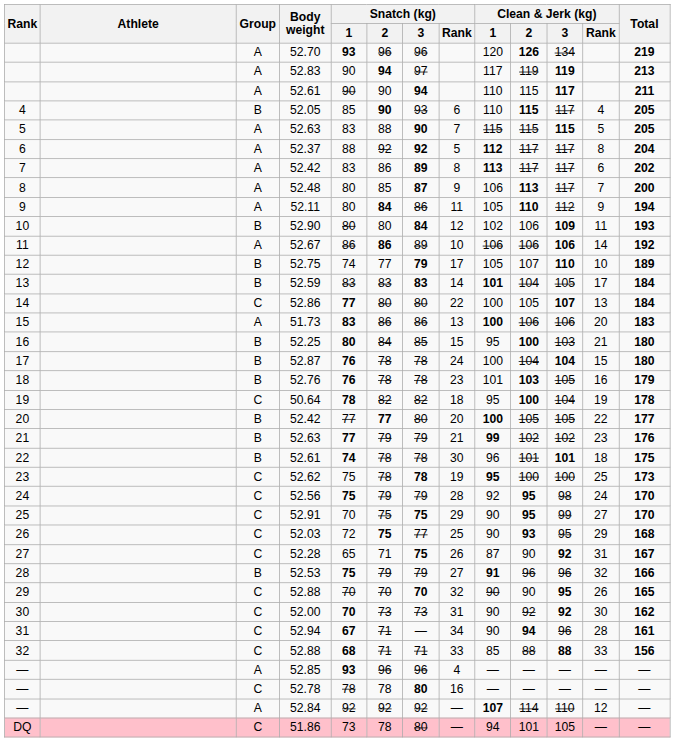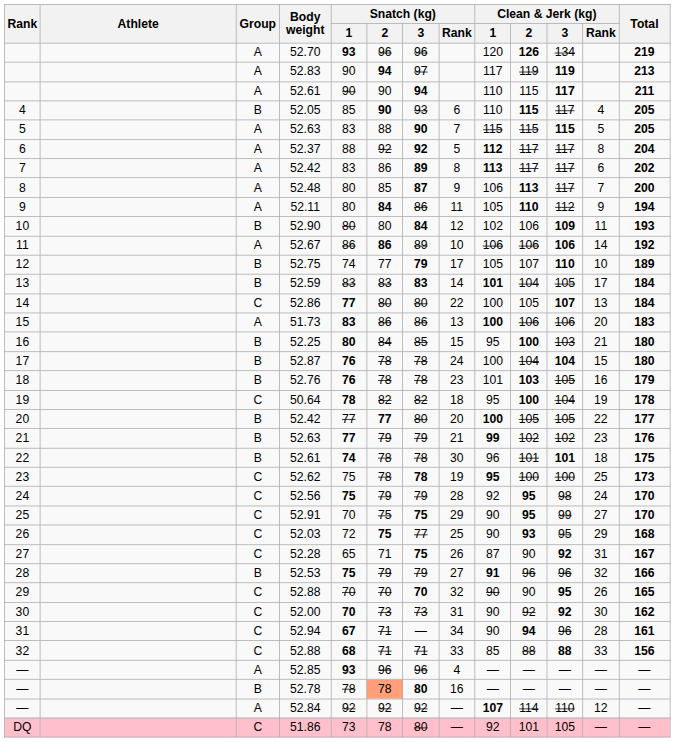 <table class = "wikitable" style="text-align:center;">
 <tr>
 <th rowspan=2 width=40>Rank</th>
 <th rowspan=2 width=250>Athlete</th>
 <th rowspan=2 width=50>Group</th>
 <th rowspan=2 width=60>Body weight</th>
 <th colspan=4>Snatch (kg)</th>
 <th colspan=4>Clean & Jerk (kg)</th>
 <th rowspan=2 width=60>Total</th>
 </tr>
 <tr>
 <th width=40>1</th>
 <th width=40>2</th>
 <th width=40>3</th>
 <th width=40>Rank</th>
 <th width=40>1</th>
 <th width=40>2</th>
 <th width=40>3</th>
 <th width=40>Rank</th>
 </tr>
 <tr>
 <td></td>
 <td align=left></td>
 <td>A</td>
 <td>52.70</td>
 <td><strong>93</strong></td>
 <td><s>96</s></td>
 <td><s>96</s></td>
 <td></td>
 <td>120</td>
 <td><strong>126</strong></td>
 <td><s>134</s></td>
 <td></td>
 <td><strong>219</strong></td>
 </tr>
 <tr>
 <td></td>
 <td align=left></td>
 <td>A</td>
 <td>52.83</td>
 <td>90</td>
 <td><strong>94</strong></td>
 <td><s>97</s></td>
 <td></td>
 <td>117</td>
 <td><s>119</s></td>
 <td><strong>119</strong></td>
 <td></td>
 <td><strong>213</strong></td>
 </tr>
 <tr>
 <td></td>
 <td align=left></td>
 <td>A</td>
 <td>52.61</td>
 <td><s>90</s></td>
 <td>90</td>
 <td><strong>94</strong></td>
 <td></td>
 <td>110</td>
 <td>115</td>
 <td><strong>117</strong></td>
 <td></td>
 <td><strong>211</strong></td>
 </tr>
 <tr>
 <td>4</td>
 <td align=left></td>
 <td>B</td>
 <td>52.05</td>
 <td>85</td>
 <td><strong>90</strong></td>
 <td><s>93</s></td>
 <td>6</td>
 <td>110</td>
 <td><strong>115</strong></td>
 <td><s>117</s></td>
 <td>4</td>
 <td><strong>205</strong></td>
 </tr>
 <tr>
 <td>5</td>
 <td align=left></td>
 <td>A</td>
 <td>52.63</td>
 <td>83</td>
 <td>88</td>
 <td><strong>90</strong></td>
 <td>7</td>
 <td><s>115</s></td>
 <td><s>115</s></td>
 <td><strong>115</strong></td>
 <td>5</td>
 <td><strong>205</strong></td>
 </tr>
 <tr>
 <td>6</td>
 <td align=left></td>
 <td>A</td>
 <td>52.37</td>
 <td>88</td>
 <td><s>92</s></td>
 <td><strong>92</strong></td>
 <td>5</td>
 <td><strong>112</strong></td>
 <td><s>117</s></td>
 <td><s>117</s></td>
 <td>8</td>
 <td><strong>204</strong></td>
 </tr>
 <tr>
 <td>7</td>
 <td align=left></td>
 <td>A</td>
 <td>52.42</td>
 <td>83</td>
 <td>86</td>
 <td><strong>89</strong></td>
 <td>8</td>
 <td><strong>113</strong></td>
 <td><s>117</s></td>
 <td><s>117</s></td>
 <td>6</td>
 <td><strong>202</strong></td>
 </tr>
 <tr>
 <td>8</td>
 <td align=left></td>
 <td>A</td>
 <td>52.48</td>
 <td>80</td>
 <td>85</td>
 <td><strong>87</strong></td>
 <td>9</td>
 <td>106</td>
 <td><strong>113</strong></td>
 <td><s>117</s></td>
 <td>7</td>
 <td><strong>200</strong></td>
 </tr>
 <tr>
 <td>9</td>
 <td align=left></td>
 <td>A</td>
 <td>52.11</td>
 <td>80</td>
 <td><strong>84</strong></td>
 <td><s>86</s></td>
 <td>11</td>
 <td>105</td>
 <td><strong>110</strong></td>
 <td><s>112</s></td>
 <td>9</td>
 <td><strong>194</strong></td>
 </tr>
 <tr>
 <td>10</td>
 <td align=left></td>
 <td>B</td>
 <td>52.90</td>
 <td><s>80</s></td>
 <td>80</td>
 <td><strong>84</strong></td>
 <td>12</td>
 <td>102</td>
 <td>106</td>
 <td><strong>109</strong></td>
 <td>11</td>
 <td><strong>193</strong></td>
 </tr>
 <tr>
 <td>11</td>
 <td align=left></td>
 <td>A</td>
 <td>52.67</td>
 <td><s>86</s></td>
 <td><strong>86</strong></td>
 <td><s>89</s></td>
 <td>10</td>
 <td><s>106</s></td>
 <td><s>106</s></td>
 <td><strong>106</strong></td>
 <td>14</td>
 <td><strong>192</strong></td>
 </tr>
 <tr>
 <td>12</td>
 <td align=left></td>
 <td>B</td>
 <td>52.75</td>
 <td>74</td>
 <td>77</td>
 <td><strong>79</strong></td>
 <td>17</td>
 <td>105</td>
 <td>107</td>
 <td><strong>110</strong></td>
 <td>10</td>
 <td><strong>189</strong></td>
 </tr>
 <tr>
 <td>13</td>
 <td align=left></td>
 <td>B</td>
 <td>52.59</td>
 <td><s>83</s></td>
 <td><s>83</s></td>
 <td><strong>83</strong></td>
 <td>14</td>
 <td><strong>101</strong></td>
 <td><s>104</s></td>
 <td><s>105</s></td>
 <td>17</td>
 <td><strong>184</strong></td>
 </tr>
 <tr>
 <td>14</td>
 <td align=left></td>
 <td>C</td>
 <td>52.86</td>
 <td><strong>77</strong></td>
 <td><s>80</s></td>
 <td><s>80</s></td>
 <td>22</td>
 <td>100</td>
 <td>105</td>
 <td><strong>107</strong></td>
 <td>13</td>
 <td><strong>184</strong></td>
 </tr>
 <tr>
 <td>15</td>
 <td align=left></td>
 <td>A</td>
 <td>51.73</td>
 <td><strong>83</strong></td>
 <td><s>86</s></td>
 <td><s>86</s></td>
 <td>13</td>
 <td><strong>100</strong></td>
 <td><s>106</s></td>
 <td><s>106</s></td>
 <td>20</td>
 <td><strong>183</strong></td>
 </tr>
 <tr>
 <td>16</td>
 <td align=left></td>
 <td>B</td>
 <td>52.25</td>
 <td><strong>80</strong></td>
 <td><s>84</s></td>
 <td><s>85</s></td>
 <td>15</td>
 <td>95</td>
 <td><strong>100</strong></td>
 <td><s>103</s></td>
 <td>21</td>
 <td><strong>180</strong></td>
 </tr>
 <tr>
 <td>17</td>
 <td align=left></td>
 <td>B</td>
 <td>52.87</td>
 <td><strong>76</strong></td>
 <td><s>78</s></td>
 <td><s>78</s></td>
 <td>24</td>
 <td>100</td>
 <td><s>104</s></td>
 <td><strong>104</strong></td>
 <td>15</td>
 <td><strong>180</strong></td>
 </tr>
 <tr>
 <td>18</td>
 <td align=left></td>
 <td>B</td>
 <td>52.76</td>
 <td><strong>76</strong></td>
 <td><s>78</s></td>
 <td><s>78</s></td>
 <td>23</td>
 <td>101</td>
 <td><strong>103</strong></td>
 <td><s>105</s></td>
 <td>16</td>
 <td><strong>179</strong></td>
 </tr>
 <tr>
 <td>19</td>
 <td align=left></td>
 <td>C</td>
 <td>50.64</td>
 <td><strong>78</strong></td>
 <td><s>82</s></td>
 <td><s>82</s></td>
 <td>18</td>
 <td>95</td>
 <td><strong>100</strong></td>
 <td><s>104</s></td>
 <td>19</td>
 <td><strong>178</strong></td>
 </tr>
 <tr>
 <td>20</td>
 <td align=left></td>
 <td>B</td>
 <td>52.42</td>
 <td><s>77</s></td>
 <td><strong>77</strong></td>
 <td><s>80</s></td>
 <td>20</td>
 <td><strong>100</strong></td>
 <td><s>105</s></td>
 <td><s>105</s></td>
 <td>22</td>
 <td><strong>177</strong></td>
 </tr>
 <tr>
 <td>21</td>
 <td align=left></td>
 <td>B</td>
 <td>52.63</td>
 <td><strong>77</strong></td>
 <td><s>79</s></td>
 <td><s>79</s></td>
 <td>21</td>
 <td><strong>99</strong></td>
 <td><s>102</s></td>
 <td><s>102</s></td>
 <td>23</td>
 <td><strong>176</strong></td>
 </tr>
 <tr>
 <td>22</td>
 <td align=left></td>
 <td>B</td>
 <td>52.61</td>
 <td><strong>74</strong></td>
 <td><s>78</s></td>
 <td><s>78</s></td>
 <td>30</td>
 <td>96</td>
 <td><s>101</s></td>
 <td><strong>101</strong></td>
 <td>18</td>
 <td><strong>175</strong></td>
 </tr>
 <tr>
 <td>23</td>
 <td align=left></td>
 <td>C</td>
 <td>52.62</td>
 <td>75</td>
 <td><s>78</s></td>
 <td><strong>78</strong></td>
 <td>19</td>
 <td><strong>95</strong></td>
 <td><s>100</s></td>
 <td><s>100</s></td>
 <td>25</td>
 <td><strong>173</strong></td>
 </tr>
 <tr>
 <td>24</td>
 <td align=left></td>
 <td>C</td>
 <td>52.56</td>
 <td><strong>75</strong></td>
 <td><s>79</s></td>
 <td><s>79</s></td>
 <td>28</td>
 <td>92</td>
 <td><strong>95</strong></td>
 <td><s>98</s></td>
 <td>24</td>
 <td><strong>170</strong></td>
 </tr>
 <tr>
 <td>25</td>
 <td align=left></td>
 <td>C</td>
 <td>52.91</td>
 <td>70</td>
 <td><s>75</s></td>
 <td><strong>75</strong></td>
 <td>29</td>
 <td>90</td>
 <td><strong>95</strong></td>
 <td><s>99</s></td>
 <td>27</td>
 <td><strong>170</strong></td>
 </tr>
 <tr>
 <td>26</td>
 <td align=left></td>
 <td>C</td>
 <td>52.03</td>
 <td>72</td>
 <td><strong>75</strong></td>
 <td><s>77</s></td>
 <td>25</td>
 <td>90</td>
 <td><strong>93</strong></td>
 <td><s>95</s></td>
 <td>29</td>
 <td><strong>168</strong></td>
 </tr>
 <tr>
 <td>27</td>
 <td align=left></td>
 <td>C</td>
 <td>52.28</td>
 <td>65</td>
 <td>71</td>
 <td><strong>75</strong></td>
 <td>26</td>
 <td>87</td>
 <td>90</td>
 <td><strong>92</strong></td>
 <td>31</td>
 <td><strong>167</strong></td>
 </tr>
 <tr>
 <td>28</td>
 <td align=left></td>
 <td>B</td>
 <td>52.53</td>
 <td><strong>75</strong></td>
 <td><s>79</s></td>
 <td><s>79</s></td>
 <td>27</td>
 <td><strong>91</strong></td>
 <td><s>96</s></td>
 <td><s>96</s></td>
 <td>32</td>
 <td><strong>166</strong></td>
 </tr>
 <tr>
 <td>29</td>
 <td align=left></td>
 <td>C</td>
 <td>52.88</td>
 <td><s>70</s></td>
 <td><s>70</s></td>
 <td><strong>70</strong></td>
 <td>32</td>
 <td><s>90</s></td>
 <td>90</td>
 <td><strong>95</strong></td>
 <td>26</td>
 <td><strong>165</strong></td>
 </tr>
 <tr>
 <td>30</td>
 <td align=left></td>
 <td>C</td>
 <td>52.00</td>
 <td><strong>70</strong></td>
 <td><s>73</s></td>
 <td><s>73</s></td>
 <td>31</td>
 <td>90</td>
 <td><s>92</s></td>
 <td><strong>92</strong></td>
 <td>30</td>
 <td><strong>162</strong></td>
 </tr>
 <tr>
 <td>31</td>
 <td align=left></td>
 <td>C</td>
 <td>52.94</td>
 <td><strong>67</strong></td>
 <td><s>71</s></td>
 <td>—</td>
 <td>34</td>
 <td>90</td>
 <td><strong>94</strong></td>
 <td><s>96</s></td>
 <td>28</td>
 <td><strong>161</strong></td>
 </tr>
 <tr>
 <td>32</td>
 <td align=left></td>
 <td>C</td>
 <td>52.88</td>
 <td><strong>68</strong></td>
 <td><s>71</s></td>
 <td><s>71</s></td>
 <td>33</td>
 <td>85</td>
 <td><s>88</s></td>
 <td><strong>88</strong></td>
 <td>33</td>
 <td><strong>156</strong></td>
 </tr>
 <tr>
 <td>—</td>
 <td align=left></td>
 <td>A</td>
 <td>52.85</td>
 <td><strong>93</strong></td>
 <td><s>96 </s></td>
 <td><s>96 </s></td>
 <td>4</td>
 <td>—</td>
 <td>—</td>
 <td>—</td>
 <td>—</td>
 <td>—</td>
 </tr>
 <tr>
 <td>—</td>
 <td align=left></td>
-<td>C</td>
+<td>B</td>
 <td>52.78</td>
 <td><s>78 </s></td>
-<td>78</td>
+<td style="background: lightsalmon;">78</td>
 <td><strong>80</strong></td>
 <td>16</td>
 <td>—</td>
 <td>—</td>
 <td>—</td>
 <td>—</td>
 <td>—</td>
 </tr>
 <tr>
 <td>—</td>
 <td align=left></td>
 <td>A</td>
 <td>52.84</td>
 <td><s>92 </s></td>
 <td><s>92 </s></td>
 <td><s>92 </s></td>
 <td>—</td>
 <td><strong>107</strong></td>
 <td><s>114 </s></td>
 <td><s>110 </s></td>
 <td>12</td>
 <td>—</td>
 </tr>
 <tr bgcolor=pink>
 <td>DQ</td>
 <td align=left></td>
 <td>C</td>
 <td>51.86</td>
 <td>73</td>
 <td>78</td>
 <td><s>80 </s></td>
 <td>—</td>
-<td>94</td>
+<td>92</td>
 <td>101</td>
 <td>105</td>
 <td>—</td>
 <td>—</td>
 </tr>
 </table>
